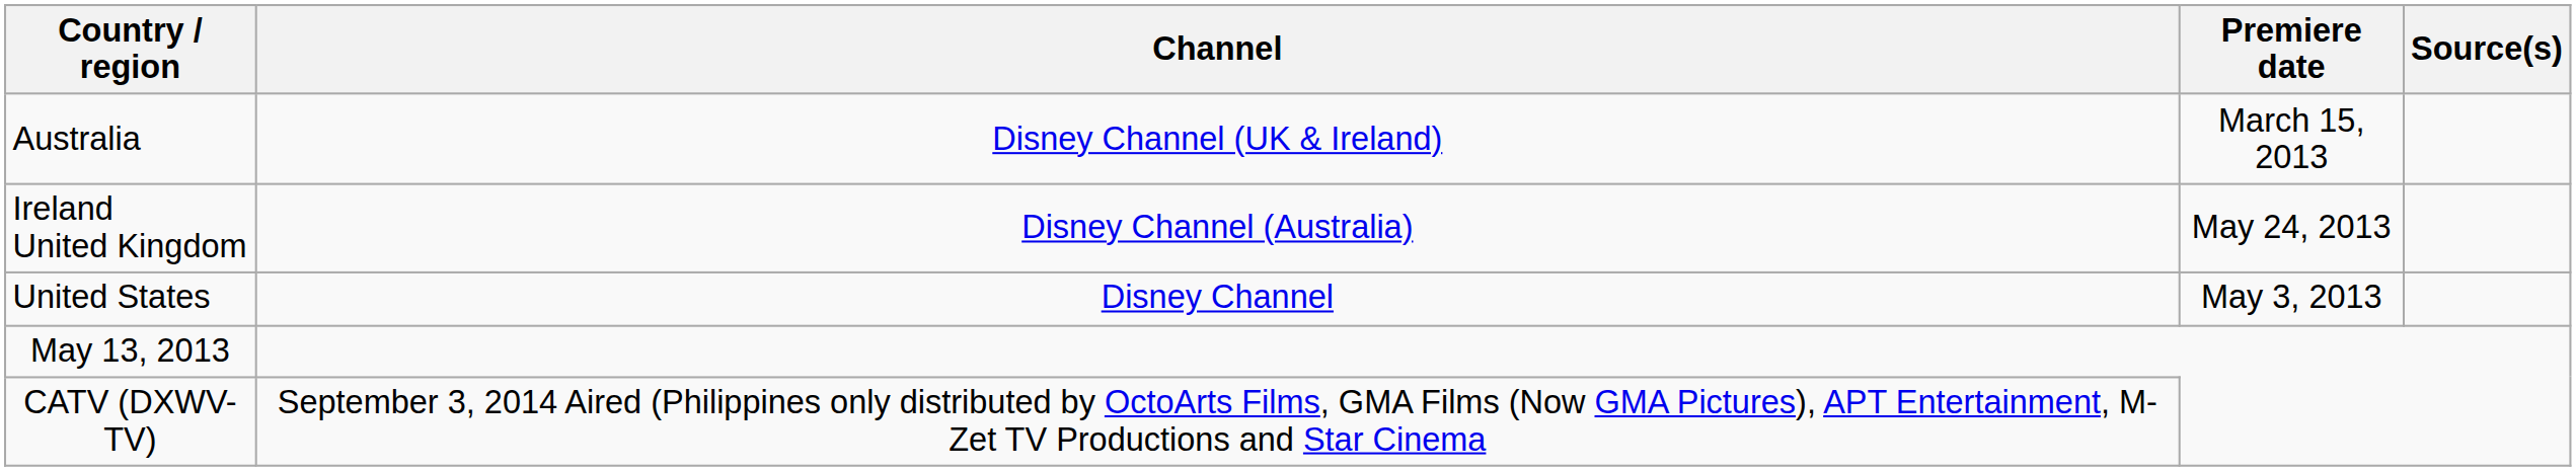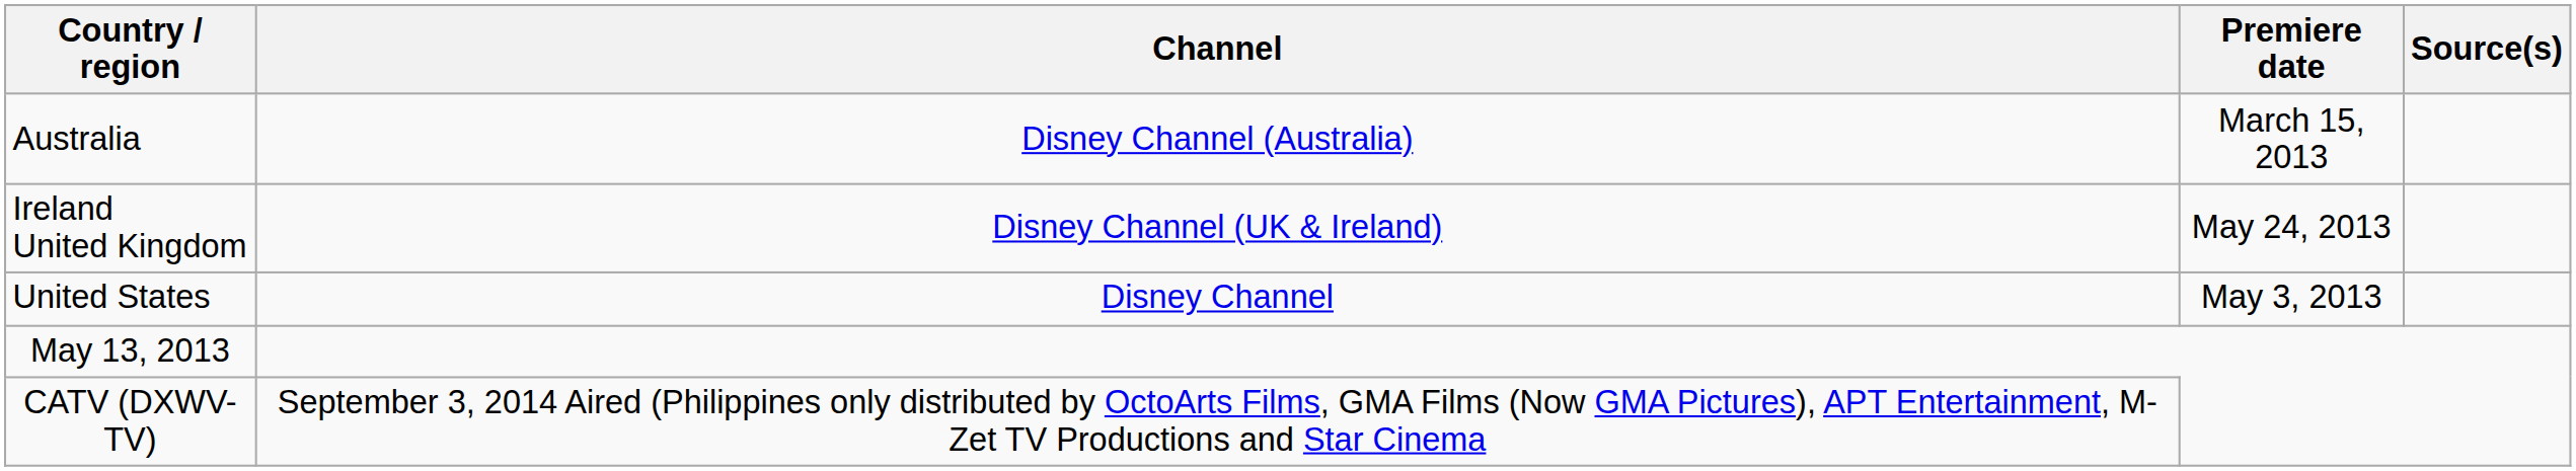 <table class="wikitable plainrowheaders" style="text-align:center;">
 <tr>
 <th sope="col">Country / region</th>
 <th sope="col">Channel</th>
 <th sope="col">Premiere date</th>
 <th sope="col">Source(s)</th>
 </tr>
 <tr>
 <td scope="row" style="text-align:left;">Australia</td>
-<td><a href='#'>Disney Channel (UK & Ireland)</a></td>
+<td><a href='#'>Disney Channel (Australia)</a></td>
 <td>March 15, 2013</td>
 <td></td>
 </tr>
 <tr>
 <td scope="row" style="text-align:left;">Ireland<br>United Kingdom</td>
-<td><a href='#'>Disney Channel (Australia)</a></td>
+<td><a href='#'>Disney Channel (UK & Ireland)</a></td>
 <td>May 24, 2013</td>
 <td></td>
 </tr>
 <tr>
 <td scope="row" style="text-align:left;">United States</td>
 <td><a href='#'>Disney Channel</a></td>
 <td>May 3, 2013</td>
 <td></td>
 </tr>
 <tr>
 <td>May 13, 2013</td>
 </tr>
 <tr>
 <td>CATV (DXWV-TV)</td>
 <td>September 3, 2014 Aired (Philippines only distributed by <a href='#'>OctoArts Films</a>, GMA Films (Now <a href='#'>GMA Pictures</a>), <a href='#'>APT Entertainment</a>, M-Zet TV Productions and <a href='#'>Star Cinema</a></td>
 </tr>
 </table>
